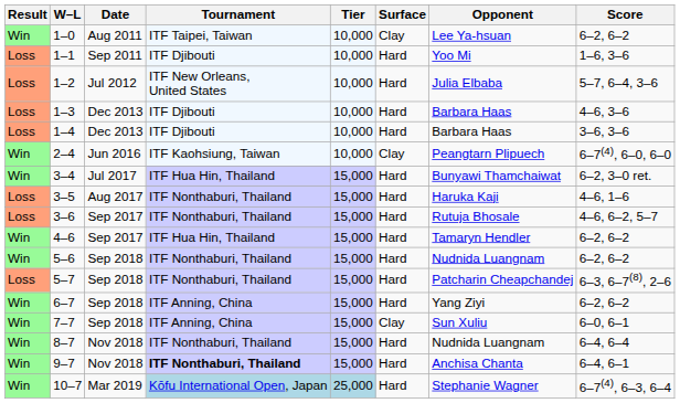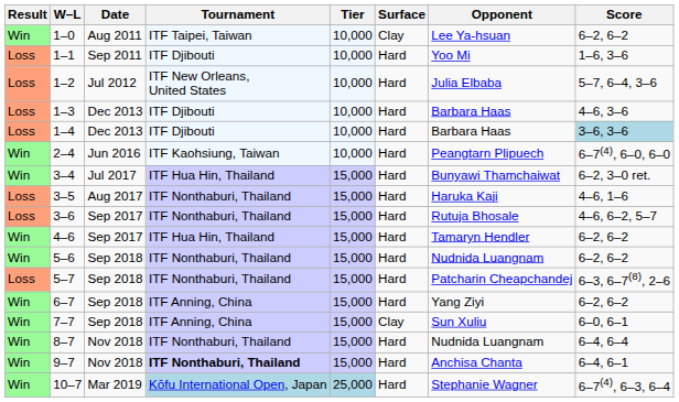 <table class="sortable wikitable">
 <tr>
 <th>Result</th>
 <th class="unsortable">W–L</th>
 <th>Date</th>
 <th>Tournament</th>
 <th>Tier</th>
 <th>Surface</th>
 <th>Opponent</th>
 <th class="unsortable">Score</th>
 </tr>
 <tr>
 <td style="background:#98fb98;">Win</td>
 <td>1–0</td>
 <td>Aug 2011</td>
 <td style="background:#f0f8ff;">ITF Taipei, Taiwan</td>
 <td style="background:#f0f8ff;">10,000</td>
 <td>Clay</td>
 <td> <a href='#'>Lee Ya-hsuan</a></td>
 <td>6–2, 6–2</td>
 </tr>
 <tr>
 <td bgcolor="FFA07A">Loss</td>
 <td>1–1</td>
 <td>Sep 2011</td>
 <td style="background:#f0f8ff;">ITF Djibouti</td>
 <td style="background:#f0f8ff;">10,000</td>
 <td>Hard</td>
 <td> <a href='#'>Yoo Mi</a></td>
 <td>1–6, 3–6</td>
 </tr>
 <tr>
 <td bgcolor="FFA07A">Loss</td>
 <td>1–2</td>
 <td>Jul 2012</td>
 <td style="background:#f0f8ff;">ITF New Orleans, <br>United States</td>
 <td style="background:#f0f8ff;">10,000</td>
 <td>Hard</td>
 <td> <a href='#'>Julia Elbaba</a></td>
 <td>5–7, 6–4, 3–6</td>
 </tr>
 <tr>
 <td bgcolor="FFA07A">Loss</td>
 <td>1–3</td>
 <td>Dec 2013</td>
 <td style="background:#f0f8ff;">ITF Djibouti</td>
 <td style="background:#f0f8ff;">10,000</td>
 <td>Hard</td>
 <td> <a href='#'>Barbara Haas</a></td>
 <td>4–6, 3–6</td>
 </tr>
 <tr>
 <td bgcolor="FFA07A">Loss</td>
 <td>1–4</td>
 <td>Dec 2013</td>
 <td style="background:#f0f8ff;">ITF Djibouti</td>
 <td style="background:#f0f8ff;">10,000</td>
 <td>Hard</td>
 <td> Barbara Haas</td>
-<td>3–6, 3–6</td>
+<td style="background: lightblue;">3–6, 3–6</td>
 </tr>
 <tr>
 <td style="background:#98fb98;">Win</td>
 <td>2–4</td>
 <td>Jun 2016</td>
 <td style="background:#f0f8ff;">ITF Kaohsiung, Taiwan</td>
 <td style="background:#f0f8ff;">10,000</td>
-<td>Clay</td>
+<td>Hard</td>
 <td> <a href='#'>Peangtarn Plipuech</a></td>
 <td>6–7<sup>(4)</sup>, 6–0, 6–0</td>
 </tr>
 <tr>
 <td style="background:#98fb98;">Win</td>
 <td>3–4</td>
 <td>Jul 2017</td>
 <td style="background:#ccccff;">ITF Hua Hin, Thailand</td>
 <td style="background:#ccccff;">15,000</td>
 <td>Hard</td>
 <td> <a href='#'>Bunyawi Thamchaiwat</a></td>
 <td>6–2, 3–0 ret.</td>
 </tr>
 <tr>
 <td bgcolor="FFA07A">Loss</td>
 <td>3–5</td>
 <td>Aug 2017</td>
 <td style="background:#ccccff;">ITF Nonthaburi, Thailand</td>
 <td style="background:#ccccff;">15,000</td>
 <td>Hard</td>
 <td> <a href='#'>Haruka Kaji</a></td>
 <td>4–6, 1–6</td>
 </tr>
 <tr>
 <td bgcolor="FFA07A">Loss</td>
 <td>3–6</td>
 <td>Sep 2017</td>
 <td style="background:#ccccff;">ITF Nonthaburi, Thailand</td>
 <td style="background:#ccccff;">15,000</td>
 <td>Hard</td>
 <td> <a href='#'>Rutuja Bhosale</a></td>
 <td>4–6, 6–2, 5–7</td>
 </tr>
 <tr>
 <td style="background:#98fb98;">Win</td>
 <td>4–6</td>
 <td>Sep 2017</td>
 <td style="background:#ccccff;">ITF Hua Hin, Thailand</td>
 <td style="background:#ccccff;">15,000</td>
 <td>Hard</td>
 <td> <a href='#'>Tamaryn Hendler</a></td>
 <td>6–2, 6–2</td>
 </tr>
 <tr>
 <td style="background:#98fb98;">Win</td>
 <td>5–6</td>
 <td>Sep 2018</td>
 <td style="background:#ccccff;">ITF Nonthaburi, Thailand</td>
 <td style="background:#ccccff;">15,000</td>
 <td>Hard</td>
 <td> <a href='#'>Nudnida Luangnam</a></td>
 <td>6–2, 6–2</td>
 </tr>
 <tr>
 <td bgcolor="FFA07A">Loss</td>
 <td>5–7</td>
 <td>Sep 2018</td>
 <td style="background:#ccccff;">ITF Nonthaburi, Thailand</td>
 <td style="background:#ccccff;">15,000</td>
 <td>Hard</td>
 <td> <a href='#'>Patcharin Cheapchandej</a></td>
 <td>6–3, 6–7<sup>(8)</sup>, 2–6</td>
 </tr>
 <tr>
 <td style="background:#98fb98;">Win</td>
 <td>6–7</td>
 <td>Sep 2018</td>
 <td style="background:#ccccff;">ITF Anning, China</td>
 <td style="background:#ccccff;">15,000</td>
 <td>Hard</td>
 <td> Yang Ziyi</td>
 <td>6–2, 6–2</td>
 </tr>
 <tr>
 <td style="background:#98fb98;">Win</td>
 <td>7–7</td>
 <td>Sep 2018</td>
 <td style="background:#ccccff;">ITF Anning, China</td>
 <td style="background:#ccccff;">15,000</td>
 <td>Clay</td>
 <td> <a href='#'>Sun Xuliu</a></td>
 <td>6–0, 6–1</td>
 </tr>
 <tr>
 <td style="background:#98fb98;">Win</td>
 <td>8–7</td>
 <td>Nov 2018</td>
 <td style="background:#ccccff;">ITF Nonthaburi, Thailand</td>
 <td style="background:#ccccff;">15,000</td>
 <td>Hard</td>
 <td> Nudnida Luangnam</td>
 <td>6–4, 6–4</td>
 </tr>
 <tr>
 <td style="background:#98fb98;">Win</td>
 <td>9–7</td>
 <td>Nov 2018</td>
 <td style="background:#ccccff;"><strong>ITF Nonthaburi, Thailand</strong></td>
 <td style="background:#ccccff;">15,000</td>
 <td>Hard</td>
 <td> <a href='#'>Anchisa Chanta</a></td>
 <td>6–4, 6–1</td>
 </tr>
 <tr>
 <td style="background:#98fb98;">Win</td>
 <td>10–7</td>
 <td>Mar 2019</td>
 <td style="background:lightblue;"><a href='#'>Kōfu International Open</a>, Japan</td>
 <td style="background:lightblue;">25,000</td>
 <td>Hard</td>
 <td> <a href='#'>Stephanie Wagner</a></td>
 <td>6–7<sup>(4)</sup>, 6–3, 6–4</td>
 </tr>
 </table>
